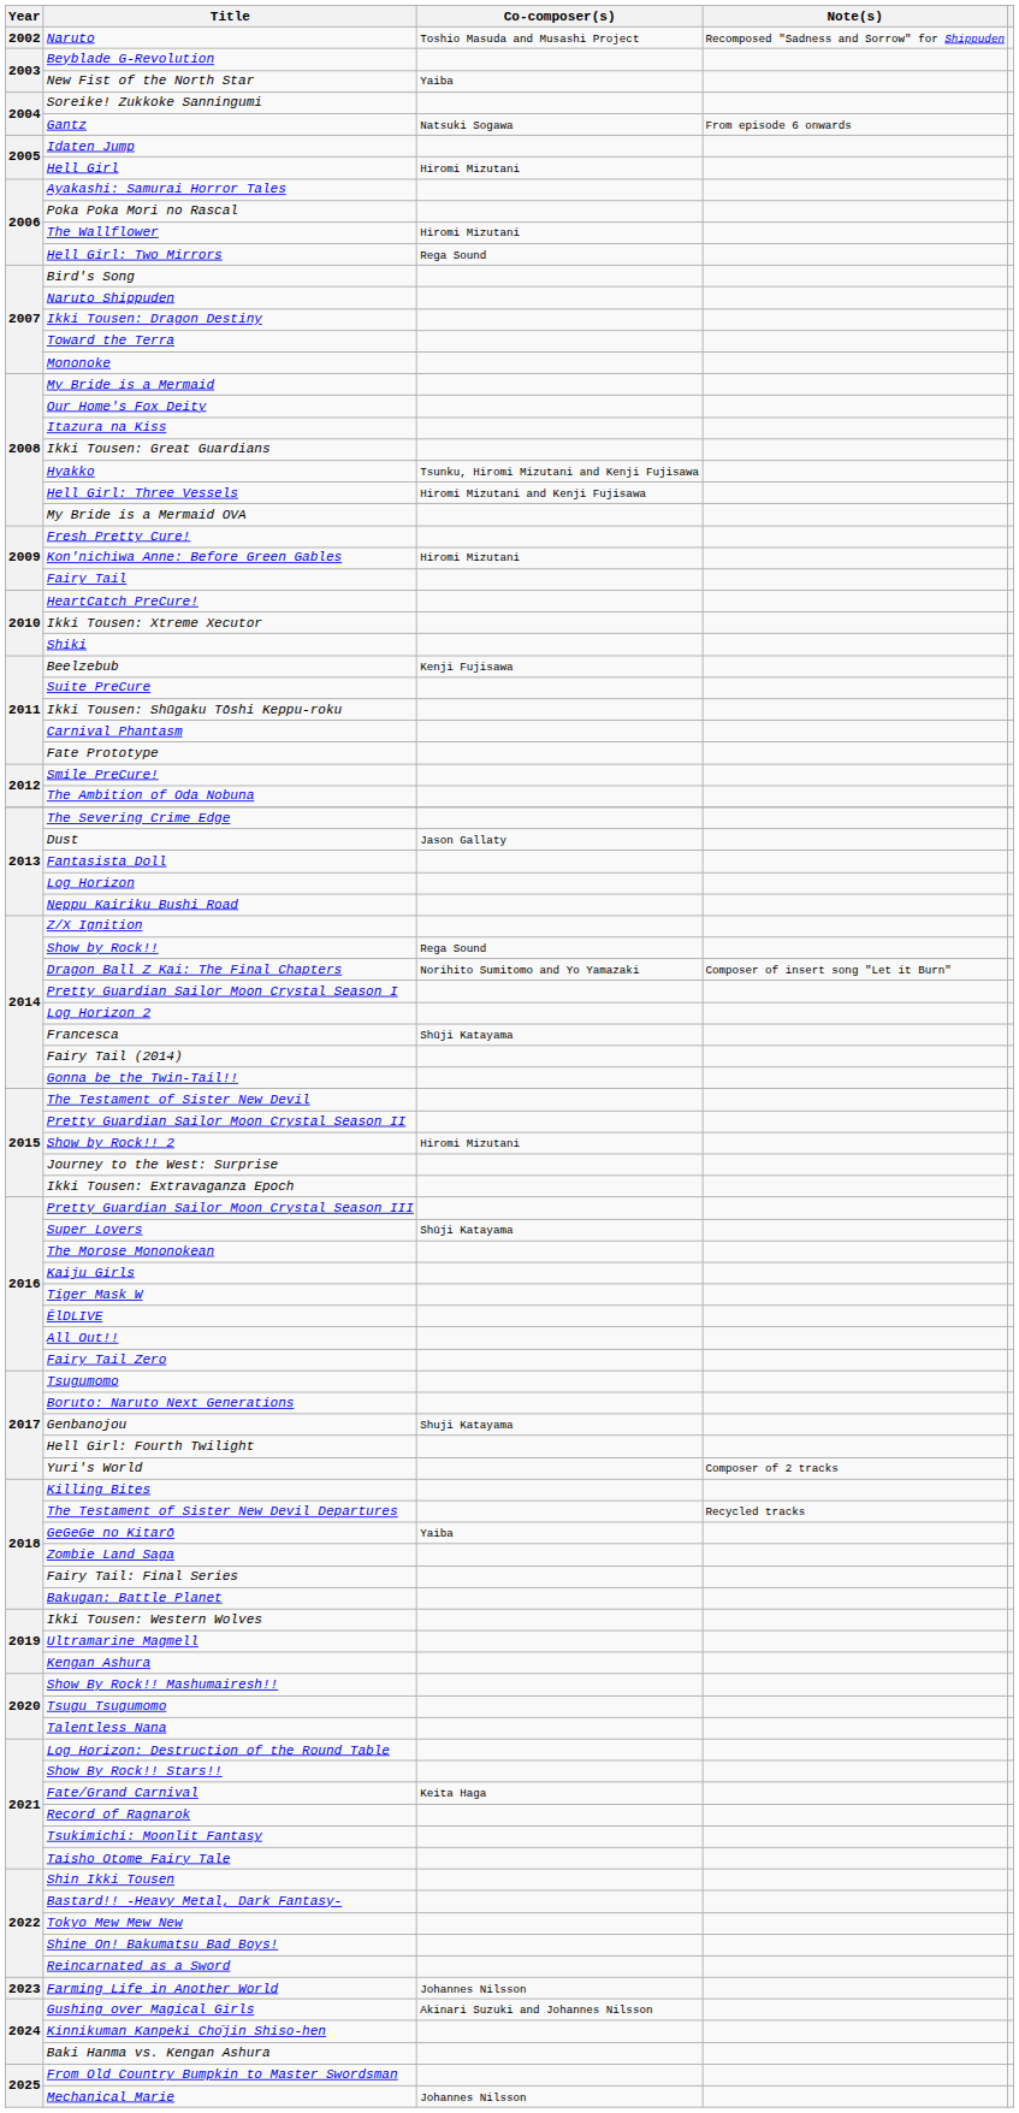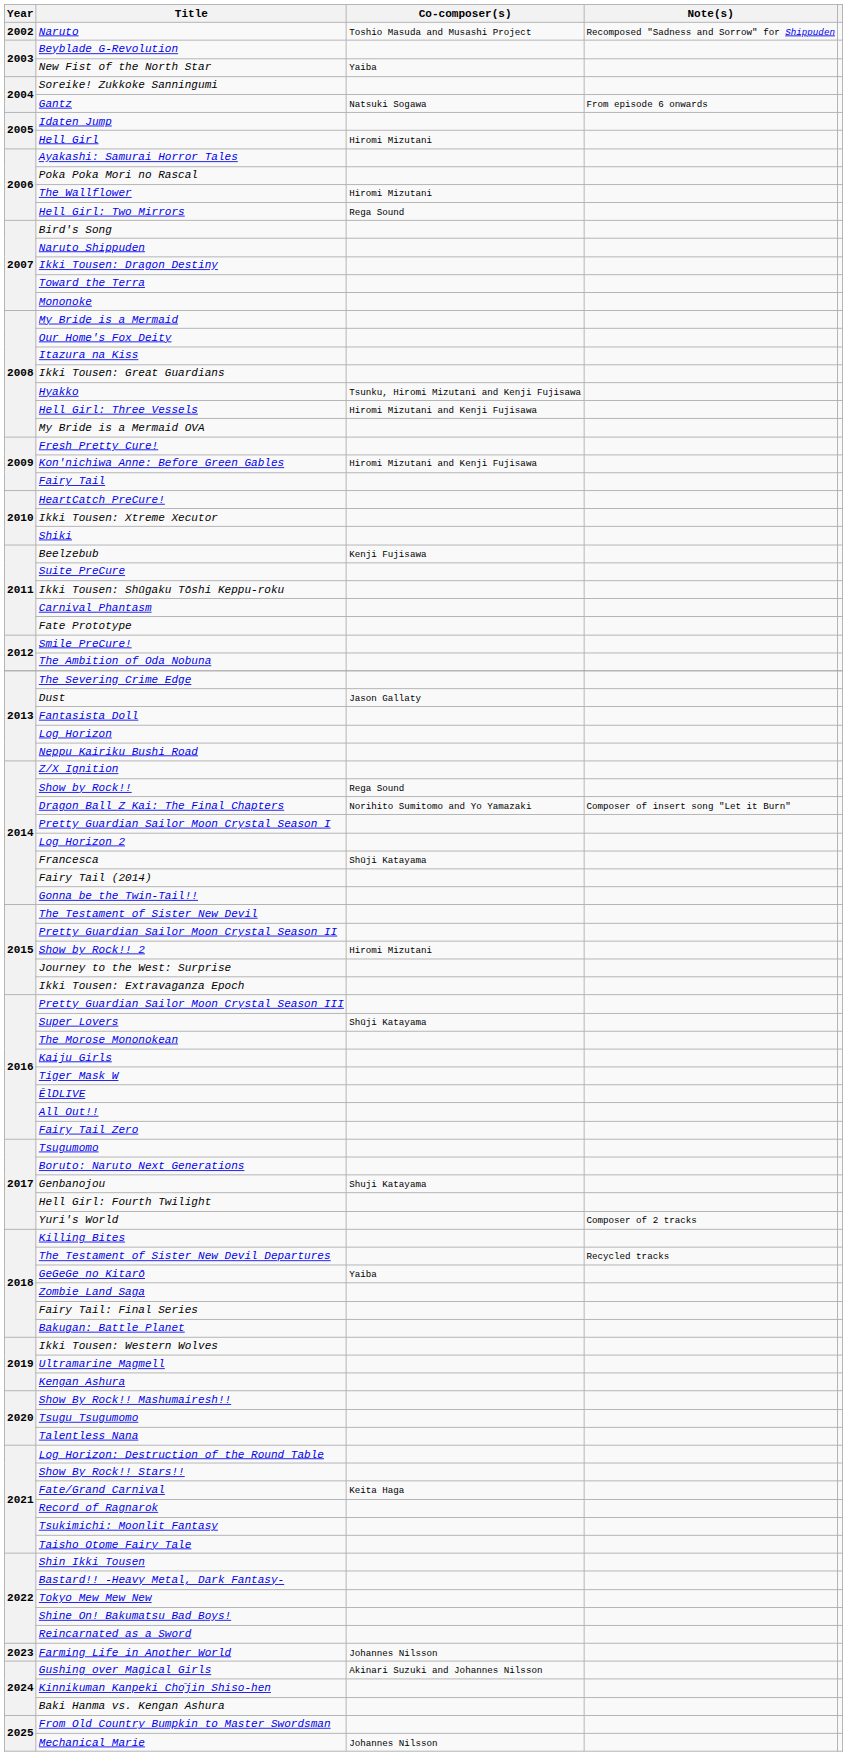 <table class="wikitable sortable">
 <tr>
 <th>Year</th>
 <th>Title</th>
 <th class="unsortable">Co-composer(s)</th>
 <th class="unsortable">Note(s)</th>
 <th class="unsortable"></th>
 </tr>
 <tr>
 <th>2002</th>
 <td><em><a href='#'>Naruto</a></em></td>
 <td><small>Toshio Masuda and Musashi Project</small></td>
 <td><small>Recomposed "Sadness and Sorrow" for <em><a href='#'>Shippuden</a></em></small></td>
 <td></td>
 </tr>
 <tr>
 <th rowspan="2">2003</th>
 <td><em><a href='#'>Beyblade G-Revolution</a></em></td>
 <td></td>
 <td></td>
 <td></td>
 </tr>
 <tr>
 <td><em>New Fist of the North Star</em></td>
 <td><small>Yaiba</small></td>
 <td></td>
 <td></td>
 </tr>
 <tr>
 <th rowspan="2">2004</th>
 <td><em>Soreike! Zukkoke Sanningumi</em></td>
 <td></td>
 <td></td>
 <td></td>
 </tr>
 <tr>
 <td><em><a href='#'>Gantz</a></em></td>
 <td><small>Natsuki Sogawa</small></td>
 <td><small>From episode 6 onwards</small></td>
 <td></td>
 </tr>
 <tr>
 <th rowspan="2">2005</th>
 <td><em><a href='#'>Idaten Jump</a></em></td>
 <td></td>
 <td></td>
 <td></td>
 </tr>
 <tr>
 <td><em><a href='#'>Hell Girl</a></em></td>
 <td><small>Hiromi Mizutani</small></td>
 <td></td>
 <td></td>
 </tr>
 <tr>
 <th rowspan="4">2006</th>
 <td><em><a href='#'>Ayakashi: Samurai Horror Tales</a></em></td>
 <td></td>
 <td></td>
 <td></td>
 </tr>
 <tr>
 <td><em>Poka Poka Mori no Rascal</em></td>
 <td></td>
 <td></td>
 <td></td>
 </tr>
 <tr>
 <td><em><a href='#'>The Wallflower</a></em></td>
 <td><small>Hiromi Mizutani</small></td>
 <td></td>
 <td></td>
 </tr>
 <tr>
 <td><em><a href='#'>Hell Girl: Two Mirrors</a></em></td>
 <td><small>Rega Sound</small></td>
 <td></td>
 <td></td>
 </tr>
 <tr>
 <th rowspan="5">2007</th>
 <td><em>Bird's Song</em></td>
 <td></td>
 <td></td>
 <td></td>
 </tr>
 <tr>
 <td><em><a href='#'>Naruto Shippuden</a></em></td>
 <td></td>
 <td></td>
 <td></td>
 </tr>
 <tr>
 <td><em><a href='#'>Ikki Tousen: Dragon Destiny</a></em></td>
 <td></td>
 <td></td>
 <td></td>
 </tr>
 <tr>
 <td><em><a href='#'>Toward the Terra</a></em></td>
 <td></td>
 <td></td>
 <td></td>
 </tr>
 <tr>
 <td><em><a href='#'>Mononoke</a></em></td>
 <td></td>
 <td></td>
 <td></td>
 </tr>
 <tr>
 <th rowspan="7">2008</th>
 <td><em><a href='#'>My Bride is a Mermaid</a></em></td>
 <td></td>
 <td></td>
 <td></td>
 </tr>
 <tr>
 <td><em><a href='#'>Our Home's Fox Deity</a></em></td>
 <td></td>
 <td></td>
 <td></td>
 </tr>
 <tr>
 <td><em><a href='#'>Itazura na Kiss</a></em></td>
 <td></td>
 <td></td>
 <td></td>
 </tr>
 <tr>
 <td><em>Ikki Tousen: Great Guardians</em></td>
 <td></td>
 <td></td>
 <td></td>
 </tr>
 <tr>
 <td><em><a href='#'>Hyakko</a></em></td>
 <td><small>Tsunku, Hiromi Mizutani and Kenji Fujisawa</small></td>
 <td></td>
 <td></td>
 </tr>
 <tr>
 <td><em><a href='#'>Hell Girl: Three Vessels</a></em></td>
 <td><small>Hiromi Mizutani and Kenji Fujisawa</small></td>
 <td></td>
 <td></td>
 </tr>
 <tr>
 <td><em>My Bride is a Mermaid OVA</em></td>
 <td></td>
 <td></td>
 <td></td>
 </tr>
 <tr>
 <th rowspan="3">2009</th>
 <td><em><a href='#'>Fresh Pretty Cure!</a></em></td>
 <td></td>
 <td></td>
 <td></td>
 </tr>
 <tr>
 <td><em><a href='#'>Kon'nichiwa Anne: Before Green Gables</a></em></td>
-<td><small>Hiromi Mizutani</small></td>
+<td><small>Hiromi Mizutani and Kenji Fujisawa</small></td>
 <td></td>
 <td></td>
 </tr>
 <tr>
 <td><em><a href='#'>Fairy Tail</a></em></td>
 <td></td>
 <td></td>
 <td></td>
 </tr>
 <tr>
 <th rowspan="3">2010</th>
 <td><em><a href='#'>HeartCatch PreCure!</a></em></td>
 <td></td>
 <td></td>
 <td></td>
 </tr>
 <tr>
 <td><em>Ikki Tousen: Xtreme Xecutor</em></td>
 <td></td>
 <td></td>
 <td></td>
 </tr>
 <tr>
 <td><em><a href='#'>Shiki</a></em></td>
 <td></td>
 <td></td>
 <td></td>
 </tr>
 <tr>
 <th rowspan="5">2011</th>
 <td><em>Beelzebub</em></td>
 <td><small>Kenji Fujisawa</small></td>
 <td></td>
 <td></td>
 </tr>
 <tr>
 <td><em><a href='#'>Suite PreCure</a></em></td>
 <td></td>
 <td></td>
 <td></td>
 </tr>
 <tr>
 <td><em>Ikki Tousen: Shūgaku Tōshi Keppu-roku</em></td>
 <td></td>
 <td></td>
 <td></td>
 </tr>
 <tr>
 <td><em><a href='#'>Carnival Phantasm</a></em></td>
 <td></td>
 <td></td>
 <td></td>
 </tr>
 <tr>
 <td><em>Fate Prototype</em></td>
 <td></td>
 <td></td>
 <td></td>
 </tr>
 <tr>
 <th rowspan="2">2012</th>
 <td><em><a href='#'>Smile PreCure!</a></em></td>
 <td></td>
 <td></td>
 <td></td>
 </tr>
 <tr>
 <td><em><a href='#'>The Ambition of Oda Nobuna</a></em></td>
 <td></td>
 <td></td>
 <td></td>
 </tr>
 <tr>
 </tr>
 <tr>
 <th rowspan="5">2013</th>
 <td><em><a href='#'>The Severing Crime Edge</a></em></td>
 <td></td>
 <td></td>
 <td></td>
 </tr>
 <tr>
 <td><em>Dust</em></td>
 <td><small>Jason Gallaty</small></td>
 <td></td>
 <td></td>
 </tr>
 <tr>
 <td><em><a href='#'>Fantasista Doll</a></em></td>
 <td></td>
 <td></td>
 <td></td>
 </tr>
 <tr>
 <td><em><a href='#'>Log Horizon</a></em></td>
 <td></td>
 <td></td>
 <td></td>
 </tr>
 <tr>
 <td><em><a href='#'>Neppu Kairiku Bushi Road</a></em></td>
 <td></td>
 <td></td>
 <td></td>
 </tr>
 <tr>
 <th rowspan="8">2014</th>
 <td><em><a href='#'>Z/X Ignition</a></em></td>
 <td></td>
 <td></td>
 <td></td>
 </tr>
 <tr>
 <td><em><a href='#'>Show by Rock!!</a></em></td>
 <td><small>Rega Sound</small></td>
 <td></td>
 <td></td>
 </tr>
 <tr>
 <td><em><a href='#'>Dragon Ball Z Kai: The Final Chapters</a></em></td>
 <td><small>Norihito Sumitomo and Yo Yamazaki</small></td>
 <td><small>Composer of insert song "Let it Burn"</small></td>
 <td></td>
 </tr>
 <tr>
 <td><em><a href='#'>Pretty Guardian Sailor Moon Crystal Season I</a></em></td>
 <td></td>
 <td></td>
 <td></td>
 </tr>
 <tr>
 <td><em><a href='#'>Log Horizon 2</a></em></td>
 <td></td>
 <td></td>
 <td></td>
 </tr>
 <tr>
 <td><em>Francesca</em></td>
 <td><small>Shūji Katayama</small></td>
 <td></td>
 <td></td>
 </tr>
 <tr>
 <td><em>Fairy Tail (2014)</em></td>
 <td></td>
 <td></td>
 <td></td>
 </tr>
 <tr>
 <td><em><a href='#'>Gonna be the Twin-Tail!!</a></em></td>
 <td></td>
 <td></td>
 <td></td>
 </tr>
 <tr>
 <th rowspan="5">2015</th>
 <td><em><a href='#'>The Testament of Sister New Devil</a></em></td>
 <td></td>
 <td></td>
 <td></td>
 </tr>
 <tr>
 <td><em><a href='#'>Pretty Guardian Sailor Moon Crystal Season II</a></em></td>
 <td></td>
 <td></td>
 <td></td>
 </tr>
 <tr>
 <td><em><a href='#'>Show by Rock!! 2</a></em></td>
 <td><small>Hiromi Mizutani</small></td>
 <td></td>
 <td></td>
 </tr>
 <tr>
 <td><em>Journey to the West: Surprise</em></td>
 <td></td>
 <td></td>
 <td></td>
 </tr>
 <tr>
 <td><em>Ikki Tousen: Extravaganza Epoch</em></td>
 <td></td>
 <td></td>
 <td></td>
 </tr>
 <tr>
 <th rowspan="8">2016</th>
 <td><em><a href='#'>Pretty Guardian Sailor Moon Crystal Season III</a></em></td>
 <td></td>
 <td></td>
 <td></td>
 </tr>
 <tr>
 <td><em><a href='#'>Super Lovers</a></em></td>
 <td><small>Shūji Katayama</small></td>
 <td></td>
 <td></td>
 </tr>
 <tr>
 <td><em><a href='#'>The Morose Mononokean</a></em></td>
 <td></td>
 <td></td>
 <td></td>
 </tr>
 <tr>
 <td><em><a href='#'>Kaiju Girls</a></em></td>
 <td></td>
 <td></td>
 <td></td>
 </tr>
 <tr>
 <td><em><a href='#'>Tiger Mask W</a></em></td>
 <td></td>
 <td></td>
 <td></td>
 </tr>
 <tr>
 <td><em><a href='#'>ĒlDLIVE</a></em></td>
 <td></td>
 <td></td>
 <td></td>
 </tr>
 <tr>
 <td><em><a href='#'>All Out!!</a></em></td>
 <td></td>
 <td></td>
 <td></td>
 </tr>
 <tr>
 <td><em><a href='#'>Fairy Tail Zero</a></em></td>
 <td></td>
 <td></td>
 <td></td>
 </tr>
 <tr>
 <th rowspan="5">2017</th>
 <td><em><a href='#'>Tsugumomo</a></em></td>
 <td></td>
 <td></td>
 <td></td>
 </tr>
 <tr>
 <td><em><a href='#'>Boruto: Naruto Next Generations</a></em></td>
 <td></td>
 <td></td>
 <td></td>
 </tr>
 <tr>
 <td><em>Genbanojou</em></td>
 <td><small>Shuji Katayama</small></td>
 <td></td>
 <td></td>
 </tr>
 <tr>
 <td><em>Hell Girl: Fourth Twilight</em></td>
 <td></td>
 <td></td>
 <td></td>
 </tr>
 <tr>
 <td><em>Yuri's World</em></td>
 <td></td>
 <td><small>Composer of 2 tracks</small></td>
 <td></td>
 </tr>
 <tr>
 <th rowspan="6">2018</th>
 <td><em><a href='#'>Killing Bites</a></em></td>
 <td></td>
 <td></td>
 <td></td>
 </tr>
 <tr>
 <td><em><a href='#'>The Testament of Sister New Devil Departures</a></em></td>
 <td></td>
 <td><small>Recycled tracks</small></td>
 <td></td>
 </tr>
 <tr>
 <td><em><a href='#'>GeGeGe no Kitarō</a></em></td>
 <td><small>Yaiba</small></td>
 <td></td>
 <td></td>
 </tr>
 <tr>
 <td><em><a href='#'>Zombie Land Saga</a></em></td>
 <td></td>
 <td></td>
 <td></td>
 </tr>
 <tr>
 <td><em>Fairy Tail: Final Series</em></td>
 <td></td>
 <td></td>
 <td></td>
 </tr>
 <tr>
 <td><em><a href='#'>Bakugan: Battle Planet</a></em></td>
 <td></td>
 <td></td>
 <td></td>
 </tr>
 <tr>
 <th rowspan="3">2019</th>
 <td><em>Ikki Tousen: Western Wolves</em></td>
 <td></td>
 <td></td>
 <td></td>
 </tr>
 <tr>
 <td><em><a href='#'>Ultramarine Magmell</a></em></td>
 <td></td>
 <td></td>
 <td></td>
 </tr>
 <tr>
 <td><em><a href='#'>Kengan Ashura</a></em></td>
 <td></td>
 <td></td>
 <td></td>
 </tr>
 <tr>
 <th rowspan="3">2020</th>
 <td><em><a href='#'>Show By Rock!! Mashumairesh!!</a></em></td>
 <td></td>
 <td></td>
 <td></td>
 </tr>
 <tr>
 <td><em><a href='#'>Tsugu Tsugumomo</a></em></td>
 <td></td>
 <td></td>
 <td></td>
 </tr>
 <tr>
 <td><em><a href='#'>Talentless Nana</a></em></td>
 <td></td>
 <td></td>
 <td></td>
 </tr>
 <tr>
 <th rowspan="6">2021</th>
 <td><em><a href='#'>Log Horizon: Destruction of the Round Table</a></em></td>
 <td></td>
 <td></td>
 <td></td>
 </tr>
 <tr>
 <td><em><a href='#'>Show By Rock!! Stars!!</a></em></td>
 <td></td>
 <td></td>
 <td></td>
 </tr>
 <tr>
 <td><em><a href='#'>Fate/Grand Carnival</a></em></td>
 <td><small>Keita Haga</small></td>
 <td></td>
 <td></td>
 </tr>
 <tr>
 <td><em><a href='#'>Record of Ragnarok</a></em></td>
 <td></td>
 <td></td>
 <td></td>
 </tr>
 <tr>
 <td><em><a href='#'>Tsukimichi: Moonlit Fantasy</a></em></td>
 <td></td>
 <td></td>
 <td></td>
 </tr>
 <tr>
 <td><em><a href='#'>Taisho Otome Fairy Tale</a></em></td>
 <td></td>
 <td></td>
 <td></td>
 </tr>
 <tr>
 <th rowspan="5">2022</th>
 <td><em><a href='#'>Shin Ikki Tousen</a></em></td>
 <td></td>
 <td></td>
 <td></td>
 </tr>
 <tr>
 <td><em><a href='#'>Bastard!! -Heavy Metal, Dark Fantasy-</a></em></td>
 <td></td>
 <td></td>
 <td></td>
 </tr>
 <tr>
 <td><em><a href='#'>Tokyo Mew Mew New</a></em></td>
 <td></td>
 <td></td>
 <td></td>
 </tr>
 <tr>
 <td><em><a href='#'>Shine On! Bakumatsu Bad Boys!</a></em></td>
 <td></td>
 <td></td>
 <td></td>
 </tr>
 <tr>
 <td><em><a href='#'>Reincarnated as a Sword</a></em></td>
 <td></td>
 <td></td>
 <td></td>
 </tr>
 <tr>
 <th>2023</th>
 <td><em><a href='#'>Farming Life in Another World</a></em></td>
 <td><small>Johannes Nilsson</small></td>
 <td></td>
 <td></td>
 </tr>
 <tr>
 <th rowspan="3">2024</th>
 <td><em><a href='#'>Gushing over Magical Girls</a></em></td>
 <td><small>Akinari Suzuki and Johannes Nilsson</small></td>
 <td></td>
 <td></td>
 </tr>
 <tr>
 <td><em><a href='#'>Kinnikuman Kanpeki Chо̄jin Shiso-hen</a></em></td>
 <td></td>
 <td></td>
 <td></td>
 </tr>
 <tr>
 <td><em>Baki Hanma vs. Kengan Ashura</em></td>
 <td></td>
 <td></td>
 <td></td>
 </tr>
 <tr>
 <th rowspan="2">2025</th>
 <td><em><a href='#'>From Old Country Bumpkin to Master Swordsman</a></em></td>
 <td></td>
 <td></td>
 <td></td>
 </tr>
 <tr>
 <td><em><a href='#'>Mechanical Marie</a></em></td>
 <td><small>Johannes Nilsson</small></td>
 <td></td>
 <td></td>
 </tr>
 </table>
